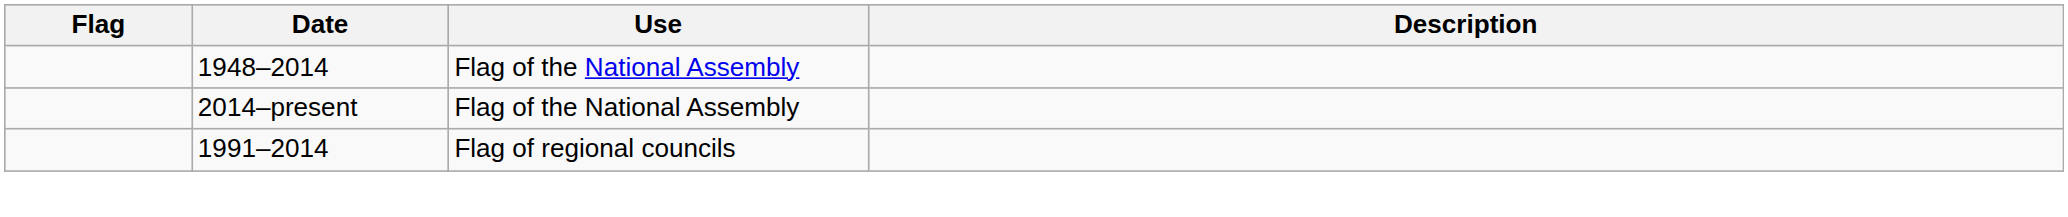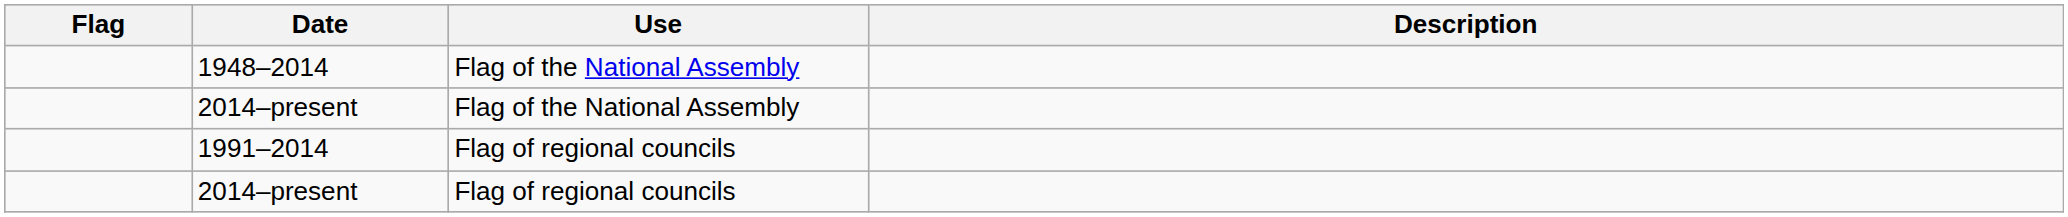 <table class="wikitable" style="width:100%;">
 <tr>
 <th>Flag</th>
 <th style="width:150px">Date</th>
 <th style="width:250px">Use</th>
 <th style="min-width:250px">Description</th>
 </tr>
 <tr>
 <td></td>
 <td>1948–2014</td>
 <td>Flag of the <a href='#'>National Assembly</a></td>
 <td></td>
 </tr>
 <tr>
 <td></td>
 <td>2014–present</td>
 <td>Flag of the National Assembly</td>
 <td></td>
 </tr>
 <tr>
 <td></td>
 <td>1991–2014</td>
 <td>Flag of regional councils</td>
 <td></td>
 </tr>
+<tr>
+<td></td>
+<td>2014–present</td>
+<td>Flag of regional councils</td>
+<td></td>
+</tr>
 </table>
